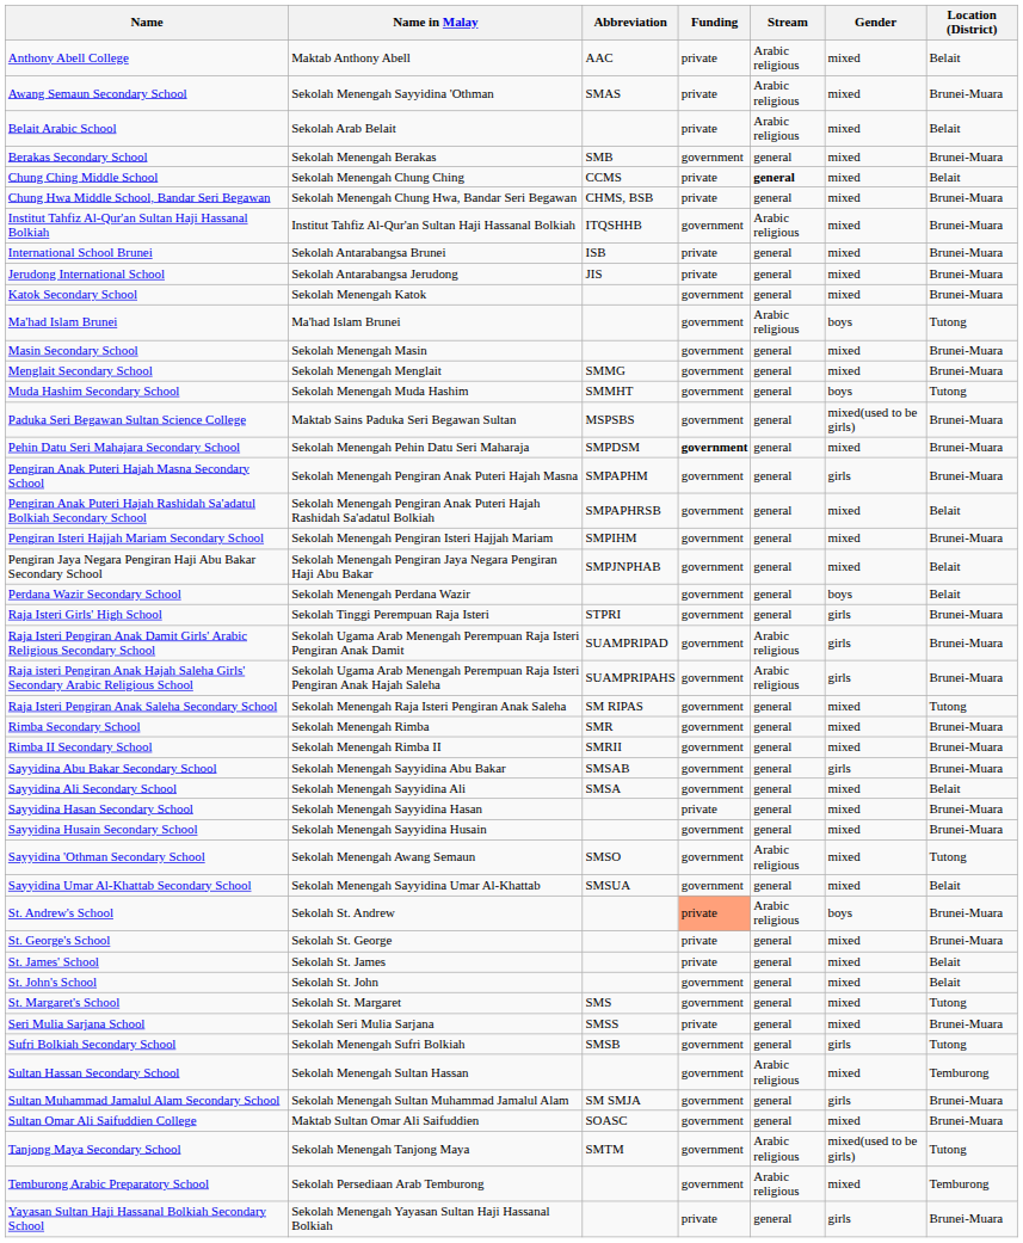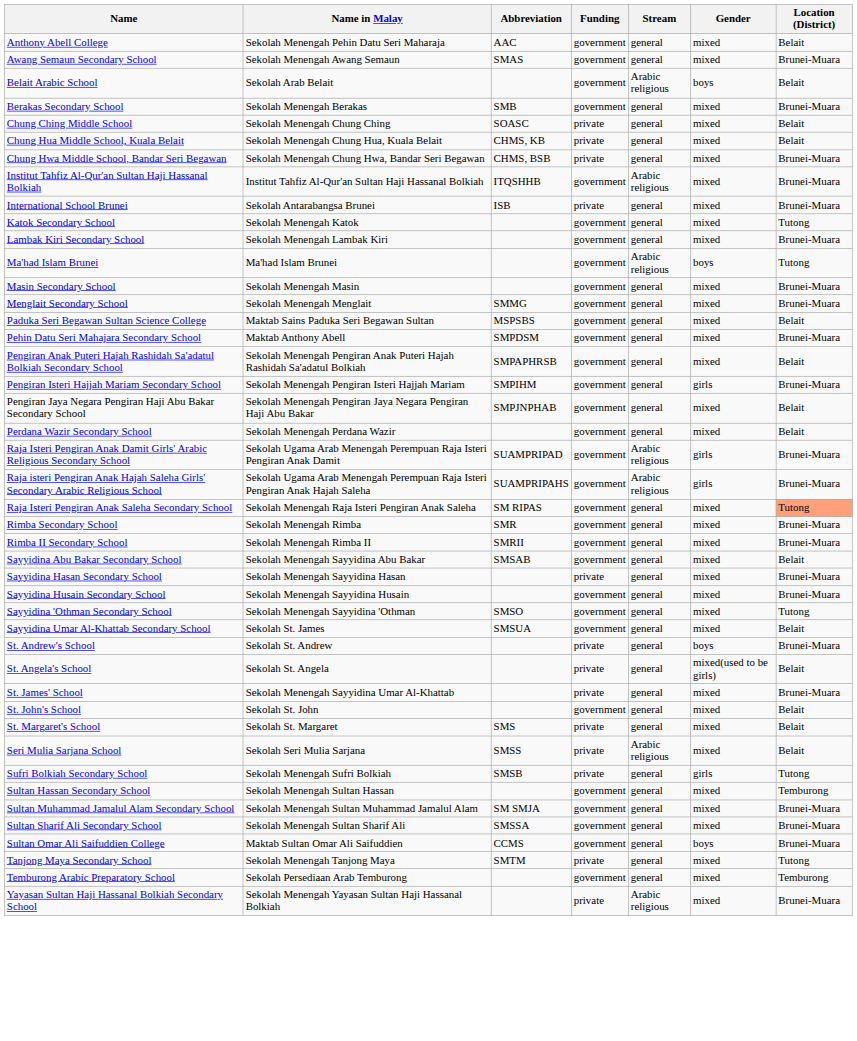 <table class="wikitable sortable">
 <tr>
 <th>Name</th>
 <th>Name in <a href='#'>Malay</a></th>
 <th>Abbreviation</th>
 <th>Funding</th>
 <th>Stream</th>
 <th>Gender</th>
 <th>Location (District)</th>
 </tr>
 <tr>
 <td><a href='#'>Anthony Abell College</a></td>
-<td>Maktab Anthony Abell</td>
+<td>Sekolah Menengah Pehin Datu Seri Maharaja</td>
 <td>AAC</td>
-<td>private</td>
-<td>Arabic religious</td>
+<td>government</td>
+<td>general</td>
 <td>mixed</td>
 <td>Belait</td>
 </tr>
 <tr>
 <td><a href='#'>Awang Semaun Secondary School</a></td>
-<td>Sekolah Menengah Sayyidina 'Othman</td>
+<td>Sekolah Menengah Awang Semaun</td>
 <td>SMAS</td>
-<td>private</td>
-<td>Arabic religious</td>
+<td>government</td>
+<td>general</td>
 <td>mixed</td>
 <td>Brunei-Muara</td>
 </tr>
 <tr>
 <td><a href='#'>Belait Arabic School</a></td>
 <td>Sekolah Arab Belait</td>
 <td></td>
-<td>private</td>
+<td>government</td>
 <td>Arabic religious</td>
-<td>mixed</td>
+<td>boys</td>
 <td>Belait</td>
 </tr>
 <tr>
 <td><a href='#'>Berakas Secondary School</a></td>
 <td>Sekolah Menengah Berakas</td>
 <td>SMB</td>
 <td>government</td>
 <td>general</td>
 <td>mixed</td>
 <td>Brunei-Muara</td>
 </tr>
 <tr>
 <td><a href='#'>Chung Ching Middle School</a></td>
 <td>Sekolah Menengah Chung Ching</td>
-<td>CCMS</td>
+<td>SOASC</td>
 <td>private</td>
-<td><strong>general</strong></td>
+<td>general</td>
+<td>mixed</td>
+<td>Belait</td>
+</tr>
+<tr>
+<td><a href='#'>Chung Hua Middle School, Kuala Belait</a></td>
+<td>Sekolah Menengah Chung Hua, Kuala Belait</td>
+<td>CHMS, KB</td>
+<td>private</td>
+<td>general</td>
 <td>mixed</td>
 <td>Belait</td>
 </tr>
 <tr>
 <td><a href='#'>Chung Hwa Middle School, Bandar Seri Begawan</a></td>
 <td>Sekolah Menengah Chung Hwa, Bandar Seri Begawan</td>
 <td>CHMS, BSB</td>
 <td>private</td>
 <td>general</td>
 <td>mixed</td>
 <td>Brunei-Muara</td>
 </tr>
 <tr>
 <td><a href='#'>Institut Tahfiz Al-Qur'an Sultan Haji Hassanal Bolkiah</a></td>
 <td>Institut Tahfiz Al-Qur'an Sultan Haji Hassanal Bolkiah</td>
 <td>ITQSHHB</td>
 <td>government</td>
 <td>Arabic religious</td>
 <td>mixed</td>
 <td>Brunei-Muara</td>
 </tr>
 <tr>
 <td><a href='#'>International School Brunei</a></td>
 <td>Sekolah Antarabangsa Brunei</td>
 <td>ISB</td>
 <td>private</td>
 <td>general</td>
 <td>mixed</td>
 <td>Brunei-Muara</td>
 </tr>
 <tr>
-<td><a href='#'>Jerudong International School</a></td>
-<td>Sekolah Antarabangsa Jerudong</td>
-<td>JIS</td>
-<td>private</td>
+<td><a href='#'>Katok Secondary School</a></td>
+<td>Sekolah Menengah Katok</td>
+<td></td>
+<td>government</td>
 <td>general</td>
 <td>mixed</td>
-<td>Brunei-Muara</td>
+<td>Tutong</td>
 </tr>
 <tr>
-<td><a href='#'>Katok Secondary School</a></td>
-<td>Sekolah Menengah Katok</td>
+<td><a href='#'>Lambak Kiri Secondary School</a></td>
+<td>Sekolah Menengah Lambak Kiri</td>
 <td></td>
 <td>government</td>
 <td>general</td>
 <td>mixed</td>
 <td>Brunei-Muara</td>
 </tr>
 <tr>
 <td><a href='#'>Ma'had Islam Brunei</a></td>
 <td>Ma'had Islam Brunei</td>
 <td></td>
 <td>government</td>
 <td>Arabic religious</td>
 <td>boys</td>
 <td>Tutong</td>
 </tr>
 <tr>
 <td><a href='#'>Masin Secondary School</a></td>
 <td>Sekolah Menengah Masin</td>
 <td></td>
 <td>government</td>
 <td>general</td>
 <td>mixed</td>
 <td>Brunei-Muara</td>
 </tr>
 <tr>
 <td><a href='#'>Menglait Secondary School</a></td>
 <td>Sekolah Menengah Menglait</td>
 <td>SMMG</td>
 <td>government</td>
 <td>general</td>
 <td>mixed</td>
 <td>Brunei-Muara</td>
 </tr>
 <tr>
-<td><a href='#'>Muda Hashim Secondary School</a></td>
-<td>Sekolah Menengah Muda Hashim</td>
-<td>SMMHT</td>
-<td>government</td>
-<td>general</td>
-<td>boys</td>
-<td>Tutong</td>
-</tr>
-<tr>
 <td><a href='#'>Paduka Seri Begawan Sultan Science College</a></td>
 <td>Maktab Sains Paduka Seri Begawan Sultan</td>
 <td>MSPSBS</td>
 <td>government</td>
 <td>general</td>
-<td>mixed(used to be girls)</td>
-<td>Brunei-Muara</td>
+<td>mixed</td>
+<td>Belait</td>
 </tr>
 <tr>
 <td><a href='#'>Pehin Datu Seri Mahajara Secondary School</a></td>
-<td>Sekolah Menengah Pehin Datu Seri Maharaja</td>
+<td>Maktab Anthony Abell</td>
 <td>SMPDSM</td>
-<td><strong>government</strong></td>
+<td>government</td>
 <td>general</td>
 <td>mixed</td>
-<td>Brunei-Muara</td>
-</tr>
-<tr>
-<td><a href='#'>Pengiran Anak Puteri Hajah Masna Secondary School</a></td>
-<td>Sekolah Menengah Pengiran Anak Puteri Hajah Masna</td>
-<td>SMPAPHM</td>
-<td>government</td>
-<td>general</td>
-<td>girls</td>
 <td>Brunei-Muara</td>
 </tr>
 <tr>
 <td><a href='#'>Pengiran Anak Puteri Hajah Rashidah Sa'adatul Bolkiah Secondary School</a></td>
 <td>Sekolah Menengah Pengiran Anak Puteri Hajah Rashidah Sa'adatul Bolkiah</td>
 <td>SMPAPHRSB</td>
 <td>government</td>
 <td>general</td>
 <td>mixed</td>
 <td>Belait</td>
 </tr>
 <tr>
 <td><a href='#'>Pengiran Isteri Hajjah Mariam Secondary School</a></td>
 <td>Sekolah Menengah Pengiran Isteri Hajjah Mariam</td>
 <td>SMPIHM</td>
 <td>government</td>
 <td>general</td>
-<td>mixed</td>
+<td>girls</td>
 <td>Brunei-Muara</td>
 </tr>
 <tr>
 <td>Pengiran Jaya Negara Pengiran Haji Abu Bakar Secondary School</td>
 <td>Sekolah Menengah Pengiran Jaya Negara Pengiran Haji Abu Bakar</td>
 <td>SMPJNPHAB</td>
 <td>government</td>
 <td>general</td>
 <td>mixed</td>
 <td>Belait</td>
 </tr>
 <tr>
 <td><a href='#'>Perdana Wazir Secondary School</a></td>
 <td>Sekolah Menengah Perdana Wazir</td>
 <td></td>
 <td>government</td>
 <td>general</td>
-<td>boys</td>
+<td>mixed</td>
 <td>Belait</td>
-</tr>
-<tr>
-<td><a href='#'>Raja Isteri Girls' High School</a></td>
-<td>Sekolah Tinggi Perempuan Raja Isteri</td>
-<td>STPRI</td>
-<td>government</td>
-<td>general</td>
-<td>girls</td>
-<td>Brunei-Muara</td>
 </tr>
 <tr>
 <td><a href='#'>Raja Isteri Pengiran Anak Damit Girls' Arabic Religious Secondary School</a></td>
 <td>Sekolah Ugama Arab Menengah Perempuan Raja Isteri Pengiran Anak Damit</td>
 <td>SUAMPRIPAD</td>
 <td>government</td>
 <td>Arabic religious</td>
 <td>girls</td>
 <td>Brunei-Muara</td>
 </tr>
 <tr>
 <td><a href='#'>Raja isteri Pengiran Anak Hajah Saleha Girls' Secondary Arabic Religious School</a></td>
 <td>Sekolah Ugama Arab Menengah Perempuan Raja Isteri Pengiran Anak Hajah Saleha</td>
 <td>SUAMPRIPAHS</td>
 <td>government</td>
 <td>Arabic religious</td>
 <td>girls</td>
 <td>Brunei-Muara</td>
 </tr>
 <tr>
 <td><a href='#'>Raja Isteri Pengiran Anak Saleha Secondary School</a></td>
 <td>Sekolah Menengah Raja Isteri Pengiran Anak Saleha</td>
 <td>SM RIPAS</td>
 <td>government</td>
 <td>general</td>
 <td>mixed</td>
-<td>Tutong</td>
+<td style="background: lightsalmon;">Tutong</td>
 </tr>
 <tr>
 <td><a href='#'>Rimba Secondary School</a></td>
 <td>Sekolah Menengah Rimba</td>
 <td>SMR</td>
 <td>government</td>
 <td>general</td>
 <td>mixed</td>
 <td>Brunei-Muara</td>
 </tr>
 <tr>
 <td><a href='#'>Rimba II Secondary School</a></td>
 <td>Sekolah Menengah Rimba II</td>
 <td>SMRII</td>
 <td>government</td>
 <td>general</td>
 <td>mixed</td>
 <td>Brunei-Muara</td>
 </tr>
 <tr>
 <td><a href='#'>Sayyidina Abu Bakar Secondary School</a></td>
 <td>Sekolah Menengah Sayyidina Abu Bakar</td>
 <td>SMSAB</td>
 <td>government</td>
 <td>general</td>
-<td>girls</td>
-<td>Brunei-Muara</td>
-</tr>
-<tr>
-<td><a href='#'>Sayyidina Ali Secondary School</a></td>
-<td>Sekolah Menengah Sayyidina Ali</td>
-<td>SMSA</td>
-<td>government</td>
-<td>general</td>
 <td>mixed</td>
 <td>Belait</td>
 </tr>
 <tr>
 <td><a href='#'>Sayyidina Hasan Secondary School</a></td>
 <td>Sekolah Menengah Sayyidina Hasan</td>
 <td></td>
 <td>private</td>
 <td>general</td>
 <td>mixed</td>
 <td>Brunei-Muara</td>
 </tr>
 <tr>
 <td><a href='#'>Sayyidina Husain Secondary School</a></td>
 <td>Sekolah Menengah Sayyidina Husain</td>
 <td></td>
 <td>government</td>
 <td>general</td>
 <td>mixed</td>
 <td>Brunei-Muara</td>
 </tr>
 <tr>
 <td><a href='#'>Sayyidina 'Othman Secondary School</a></td>
-<td>Sekolah Menengah Awang Semaun</td>
+<td>Sekolah Menengah Sayyidina 'Othman</td>
 <td>SMSO</td>
 <td>government</td>
-<td>Arabic religious</td>
+<td>general</td>
 <td>mixed</td>
 <td>Tutong</td>
 </tr>
 <tr>
 <td><a href='#'>Sayyidina Umar Al-Khattab Secondary School</a></td>
-<td>Sekolah Menengah Sayyidina Umar Al-Khattab</td>
+<td>Sekolah St. James</td>
 <td>SMSUA</td>
 <td>government</td>
 <td>general</td>
 <td>mixed</td>
 <td>Belait</td>
 </tr>
 <tr>
 <td><a href='#'>St. Andrew's School</a></td>
 <td>Sekolah St. Andrew</td>
 <td></td>
-<td style="background: lightsalmon;">private</td>
-<td>Arabic religious</td>
+<td>private</td>
+<td>general</td>
 <td>boys</td>
 <td>Brunei-Muara</td>
 </tr>
 <tr>
-<td><a href='#'>St. George's School</a></td>
-<td>Sekolah St. George</td>
+<td><a href='#'>St. Angela's School</a></td>
+<td>Sekolah St. Angela</td>
+<td></td>
+<td>private</td>
+<td>general</td>
+<td>mixed(used to be girls)</td>
+<td>Belait</td>
+</tr>
+<tr>
+<td><a href='#'>St. James' School</a></td>
+<td>Sekolah Menengah Sayyidina Umar Al-Khattab</td>
 <td></td>
 <td>private</td>
 <td>general</td>
 <td>mixed</td>
 <td>Brunei-Muara</td>
-</tr>
-<tr>
-<td><a href='#'>St. James' School</a></td>
-<td>Sekolah St. James</td>
-<td></td>
-<td>private</td>
-<td>general</td>
-<td>mixed</td>
-<td>Belait</td>
 </tr>
 <tr>
 <td><a href='#'>St. John's School</a></td>
 <td>Sekolah St. John</td>
 <td></td>
 <td>government</td>
 <td>general</td>
 <td>mixed</td>
 <td>Belait</td>
 </tr>
 <tr>
 <td><a href='#'>St. Margaret's School</a></td>
 <td>Sekolah St. Margaret</td>
 <td>SMS</td>
-<td>government</td>
+<td>private</td>
 <td>general</td>
 <td>mixed</td>
-<td>Tutong</td>
+<td>Belait</td>
 </tr>
 <tr>
 <td><a href='#'>Seri Mulia Sarjana School</a></td>
 <td>Sekolah Seri Mulia Sarjana</td>
 <td>SMSS</td>
 <td>private</td>
-<td>general</td>
+<td>Arabic religious</td>
 <td>mixed</td>
-<td>Brunei-Muara</td>
+<td>Belait</td>
 </tr>
 <tr>
 <td><a href='#'>Sufri Bolkiah Secondary School</a></td>
 <td>Sekolah Menengah Sufri Bolkiah</td>
 <td>SMSB</td>
-<td>government</td>
+<td>private</td>
 <td>general</td>
 <td>girls</td>
 <td>Tutong</td>
 </tr>
 <tr>
 <td><a href='#'>Sultan Hassan Secondary School</a></td>
 <td>Sekolah Menengah Sultan Hassan</td>
 <td></td>
 <td>government</td>
-<td>Arabic religious</td>
+<td>general</td>
 <td>mixed</td>
 <td>Temburong</td>
 </tr>
 <tr>
 <td><a href='#'>Sultan Muhammad Jamalul Alam Secondary School</a></td>
 <td>Sekolah Menengah Sultan Muhammad Jamalul Alam</td>
 <td>SM SMJA</td>
 <td>government</td>
 <td>general</td>
-<td>girls</td>
+<td>mixed</td>
 <td>Brunei-Muara</td>
 </tr>
 <tr>
-<td><a href='#'>Sultan Omar Ali Saifuddien College</a></td>
-<td>Maktab Sultan Omar Ali Saifuddien</td>
-<td>SOASC</td>
+<td><a href='#'>Sultan Sharif Ali Secondary School</a></td>
+<td>Sekolah Menengah Sultan Sharif Ali</td>
+<td>SMSSA</td>
 <td>government</td>
 <td>general</td>
 <td>mixed</td>
 <td>Brunei-Muara</td>
 </tr>
 <tr>
+<td><a href='#'>Sultan Omar Ali Saifuddien College</a></td>
+<td>Maktab Sultan Omar Ali Saifuddien</td>
+<td>CCMS</td>
+<td>government</td>
+<td>general</td>
+<td>boys</td>
+<td>Brunei-Muara</td>
+</tr>
+<tr>
 <td><a href='#'>Tanjong Maya Secondary School</a></td>
 <td>Sekolah Menengah Tanjong Maya</td>
 <td>SMTM</td>
-<td>government</td>
-<td>Arabic religious</td>
-<td>mixed(used to be girls)</td>
+<td>private</td>
+<td>general</td>
+<td>mixed</td>
 <td>Tutong</td>
 </tr>
 <tr>
 <td><a href='#'>Temburong Arabic Preparatory School</a></td>
 <td>Sekolah Persediaan Arab Temburong</td>
 <td></td>
 <td>government</td>
-<td>Arabic religious</td>
+<td>general</td>
 <td>mixed</td>
 <td>Temburong</td>
 </tr>
 <tr>
 <td><a href='#'>Yayasan Sultan Haji Hassanal Bolkiah Secondary School</a></td>
 <td>Sekolah Menengah Yayasan Sultan Haji Hassanal Bolkiah</td>
 <td></td>
 <td>private</td>
-<td>general</td>
-<td>girls</td>
+<td>Arabic religious</td>
+<td>mixed</td>
 <td>Brunei-Muara</td>
 </tr>
 </table>
